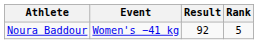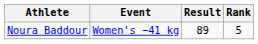 <table class="wikitable" style="font-size:90%">
 <tr>
 <th>Athlete</th>
 <th>Event</th>
 <th>Result</th>
 <th>Rank</th>
 </tr>
 <tr align=center>
 <td align=left><a href='#'>Noura Baddour</a></td>
 <td align=left><a href='#'>Women's −41 kg</a></td>
-<td>92</td>
+<td>89</td>
 <td>5</td>
 </tr>
 </table>
